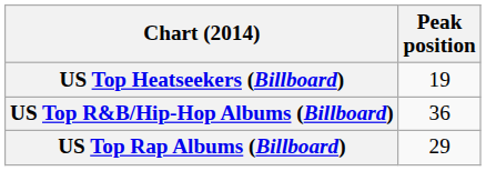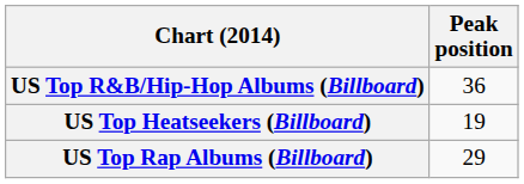 <table class="wikitable plainrowheaders sortable">
 <tr>
 <th scope="col">Chart (2014)</th>
 <th scope="col">Peak<br>position</th>
 </tr>
 <tr>
+<th scope="row">US <a href='#'>Top R&B/Hip-Hop Albums</a> (<em><a href='#'>Billboard</a></em>)</th>
+<td align=center>36</td>
+</tr>
+<tr>
 <th scope="row">US <a href='#'>Top Heatseekers</a> (<em><a href='#'>Billboard</a></em>)</th>
 <td align=center>19</td>
-</tr>
-<tr>
-<th scope="row">US <a href='#'>Top R&B/Hip-Hop Albums</a> (<em><a href='#'>Billboard</a></em>)</th>
-<td align=center>36</td>
 </tr>
 <tr>
 <th scope="row">US <a href='#'>Top Rap Albums</a> (<em><a href='#'>Billboard</a></em>)</th>
 <td align=center>29</td>
 </tr>
 </table>
